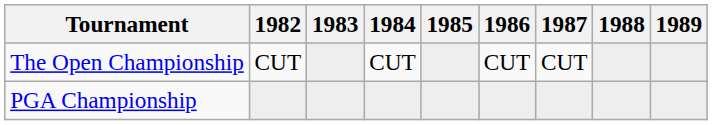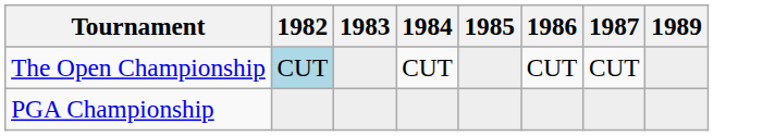 <table class="wikitable" style="font-size:95%;text-align:center;">
 <tr>
 <th>Tournament</th>
 <th>1982</th>
 <th>1983</th>
 <th>1984</th>
 <th>1985</th>
 <th>1986</th>
 <th>1987</th>
-<th>1988</th>
 <th>1989</th>
 </tr>
 <tr>
 <td align=left><a href='#'>The Open Championship</a></td>
-<td>CUT</td>
+<td style="background: lightblue;">CUT</td>
 <td style="background:#eeeeee;"></td>
 <td>CUT</td>
 <td style="background:#eeeeee;"></td>
 <td>CUT</td>
 <td>CUT</td>
-<td style="background:#eeeeee;"></td>
 <td style="background:#eeeeee;"></td>
 </tr>
 <tr>
 <td align=left><a href='#'>PGA Championship</a></td>
 <td style="background:#eeeeee;"></td>
 <td style="background:#eeeeee;"></td>
 <td style="background:#eeeeee;"></td>
 <td style="background:#eeeeee;"></td>
 <td style="background:#eeeeee;"></td>
 <td style="background:#eeeeee;"></td>
 <td style="background:#eeeeee;"></td>
-<td style="background:#eeeeee;"></td>
 </tr>
 </table>
